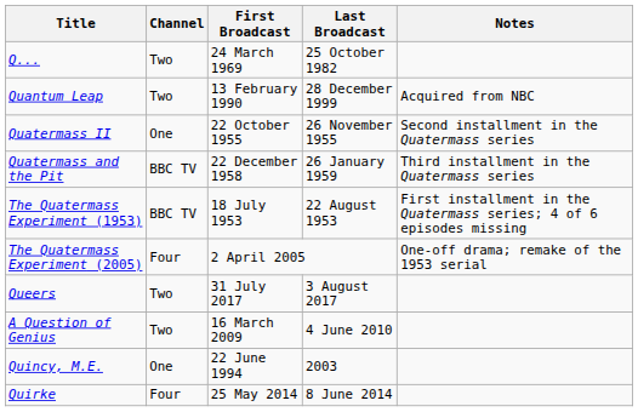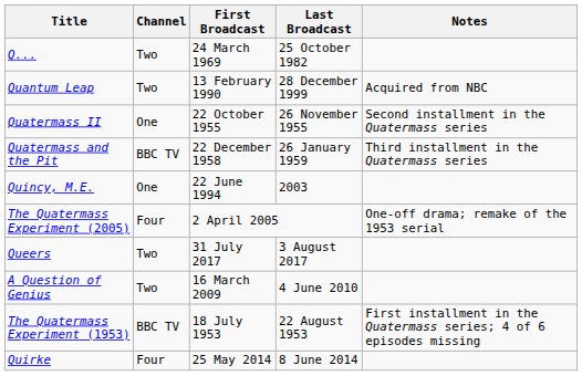 <table class="wikitable plainrowheaders sortable" style="width:100%;">
 <tr>
 <th scope=col>Title</th>
 <th scope=col>Channel</th>
 <th scope=col>First Broadcast</th>
 <th scope=col>Last Broadcast</th>
 <th scope=col>Notes</th>
 </tr>
 <tr>
 <td><em><a href='#'>Q...</a></em></td>
 <td>Two</td>
 <td>24 March 1969</td>
 <td>25 October 1982</td>
 <td></td>
 </tr>
 <tr>
 <td><em><a href='#'>Quantum Leap</a></em></td>
 <td>Two</td>
 <td>13 February 1990</td>
 <td>28 December 1999</td>
 <td>Acquired from NBC</td>
 </tr>
 <tr>
 <td><em><a href='#'>Quatermass II</a></em></td>
 <td>One</td>
 <td>22 October 1955</td>
 <td>26 November 1955</td>
 <td>Second installment in the <em>Quatermass</em> series</td>
 </tr>
 <tr>
 <td><em><a href='#'>Quatermass and the Pit</a></em></td>
 <td>BBC TV</td>
 <td>22 December 1958</td>
 <td>26 January 1959</td>
 <td>Third installment in the <em>Quatermass</em> series</td>
 </tr>
 <tr>
-<td><a href='#'><em>The Quatermass Experiment</em> (1953)</a></td>
-<td>BBC TV</td>
-<td>18 July 1953</td>
-<td>22 August 1953</td>
-<td>First installment in the <em>Quatermass</em> series; 4 of 6 episodes missing</td>
+<td><em><a href='#'>Quincy, M.E.</a></em></td>
+<td>One</td>
+<td>22 June 1994</td>
+<td>2003</td>
+<td></td>
 </tr>
 <tr>
 <td><a href='#'><em>The Quatermass Experiment</em> (2005)</a></td>
 <td>Four</td>
 <td colspan="2">2 April 2005</td>
 <td>One-off drama; remake of the 1953 serial</td>
 </tr>
 <tr>
 <td><em><a href='#'>Queers</a></em></td>
 <td>Two</td>
 <td>31 July 2017</td>
 <td>3 August 2017</td>
 <td></td>
 </tr>
 <tr>
 <td><em><a href='#'>A Question of Genius</a></em></td>
 <td>Two</td>
 <td>16 March 2009</td>
 <td>4 June 2010</td>
 <td></td>
 </tr>
 <tr>
-<td><em><a href='#'>Quincy, M.E.</a></em></td>
-<td>One</td>
-<td>22 June 1994</td>
-<td>2003</td>
-<td></td>
+<td><a href='#'><em>The Quatermass Experiment</em> (1953)</a></td>
+<td>BBC TV</td>
+<td>18 July 1953</td>
+<td>22 August 1953</td>
+<td>First installment in the <em>Quatermass</em> series; 4 of 6 episodes missing</td>
 </tr>
 <tr>
 <td><em><a href='#'>Quirke</a></em></td>
 <td>Four</td>
 <td>25 May 2014</td>
 <td>8 June 2014</td>
 <td></td>
 </tr>
 </table>
